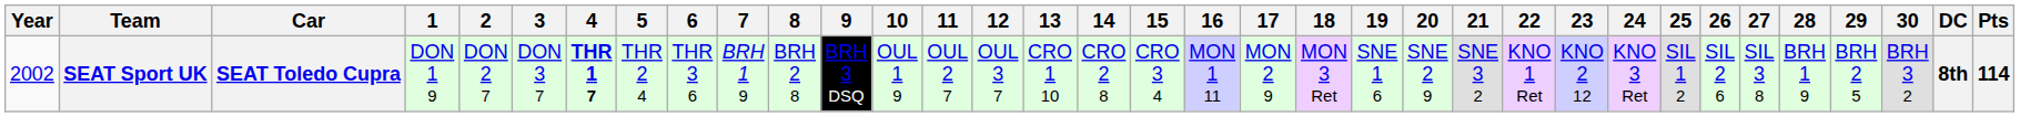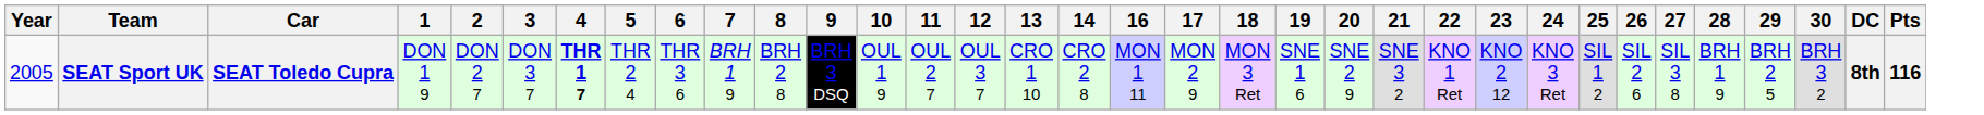 <table class="wikitable" style="text-align:center; font-size:85%">
 <tr>
 <th>Year</th>
 <th>Team</th>
 <th>Car</th>
 <th>1</th>
 <th>2</th>
 <th>3</th>
 <th>4</th>
 <th>5</th>
 <th>6</th>
 <th>7</th>
 <th>8</th>
 <th>9</th>
 <th>10</th>
 <th>11</th>
 <th>12</th>
 <th>13</th>
 <th>14</th>
-<th>15</th>
 <th>16</th>
 <th>17</th>
 <th>18</th>
 <th>19</th>
 <th>20</th>
 <th>21</th>
 <th>22</th>
 <th>23</th>
 <th>24</th>
 <th>25</th>
 <th>26</th>
 <th>27</th>
 <th>28</th>
 <th>29</th>
 <th>30</th>
 <th>DC</th>
 <th>Pts</th>
 </tr>
 <tr>
-<td><a href='#'>2002</a></td>
+<td><a href='#'>2005</a></td>
 <th nowrap><a href='#'>SEAT Sport UK</a></th>
 <th nowrap><a href='#'>SEAT Toledo Cupra</a></th>
 <td style="background:#DFFFDF;"><a href='#'>DON<br>1</a><br><small>9</small></td>
 <td style="background:#DFFFDF;"><a href='#'>DON<br>2</a><br><small>7</small></td>
 <td style="background:#DFFFDF;"><a href='#'>DON<br>3</a><br><small>7</small></td>
 <td style="background:#DFFFDF;"><strong><a href='#'>THR<br>1</a><br><small>7</small></strong></td>
 <td style="background:#DFFFDF;"><a href='#'>THR<br>2</a><br><small>4</small></td>
 <td style="background:#DFFFDF;"><a href='#'>THR<br>3</a><br><small>6</small></td>
 <td style="background:#DFFFDF;"><em><a href='#'>BRH<br>1</a></em><br><small>9</small></td>
 <td style="background:#DFFFDF;"><a href='#'>BRH<br>2</a><br><small>8</small></td>
 <td style="background:#000000; color:white"><a href='#'><span>BRH<br>3</span></a><br><small>DSQ</small></td>
 <td style="background:#DFFFDF;"><a href='#'>OUL<br>1</a><br><small>9</small></td>
 <td style="background:#DFFFDF;"><a href='#'>OUL<br>2</a><br><small>7</small></td>
 <td style="background:#DFFFDF;"><a href='#'>OUL<br>3</a><br><small>7</small></td>
 <td style="background:#DFFFDF;"><a href='#'>CRO<br>1</a><br><small>10</small></td>
 <td style="background:#DFFFDF;"><a href='#'>CRO<br>2</a><br><small>8</small></td>
-<td style="background:#DFFFDF;"><a href='#'>CRO<br>3</a><br><small>4</small></td>
 <td style="background:#CFCFFF;"><a href='#'>MON<br>1</a><br><small>11</small></td>
 <td style="background:#DFFFDF;"><a href='#'>MON<br>2</a><br><small>9</small></td>
 <td style="background:#EFCFFF;"><a href='#'>MON<br>3</a><br><small>Ret</small></td>
 <td style="background:#DFFFDF;"><a href='#'>SNE<br>1</a><br><small>6</small></td>
 <td style="background:#DFFFDF;"><a href='#'>SNE<br>2</a><br><small>9</small></td>
 <td style="background:#DFDFDF;"><a href='#'>SNE<br>3</a><br><small>2</small></td>
 <td style="background:#EFCFFF;"><a href='#'>KNO<br>1</a><br><small>Ret</small></td>
 <td style="background:#CFCFFF;"><a href='#'>KNO<br>2</a><br><small>12</small></td>
 <td style="background:#EFCFFF;"><a href='#'>KNO<br>3</a><br><small>Ret</small></td>
 <td style="background:#DFDFDF;"><a href='#'>SIL<br>1</a><br><small>2</small></td>
 <td style="background:#DFFFDF;"><a href='#'>SIL<br>2</a><br><small>6</small></td>
 <td style="background:#DFFFDF;"><a href='#'>SIL<br>3</a><br><small>8</small></td>
 <td style="background:#DFFFDF;"><a href='#'>BRH<br>1</a><br><small>9</small></td>
 <td style="background:#DFFFDF;"><a href='#'>BRH<br>2</a><br><small>5</small></td>
 <td style="background:#DFDFDF;"><a href='#'>BRH<br>3</a><br><small>2</small></td>
 <th>8th</th>
-<th>114</th>
+<th>116</th>
 </tr>
 </table>
